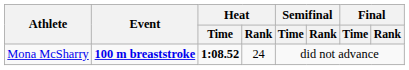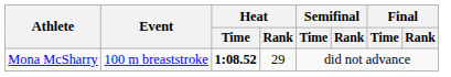 <table class=wikitable style="font-size:90%">
 <tr>
 <th rowspan="2">Athlete</th>
 <th rowspan="2">Event</th>
 <th colspan="2">Heat</th>
 <th colspan="2">Semifinal</th>
 <th colspan="2">Final</th>
 </tr>
 <tr style="font-size:95%">
 <th>Time</th>
 <th>Rank</th>
 <th>Time</th>
 <th>Rank</th>
 <th>Time</th>
 <th>Rank</th>
 </tr>
 <tr align=center>
 <td align=left><a href='#'>Mona McSharry</a></td>
-<td align=left><strong><a href='#'>100 m breaststroke</a></strong></td>
+<td align=left><a href='#'>100 m breaststroke</a></td>
 <td><strong>1:08.52</strong></td>
-<td>24</td>
+<td>29</td>
 <td colspan=4>did not advance</td>
 </tr>
 </table>
